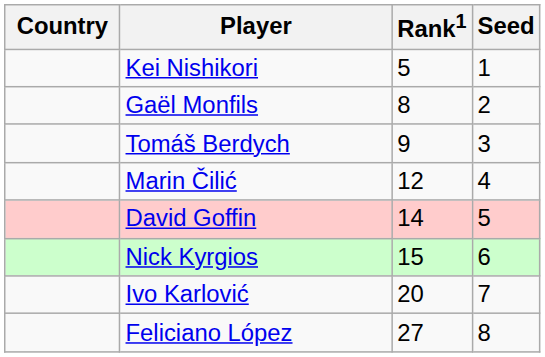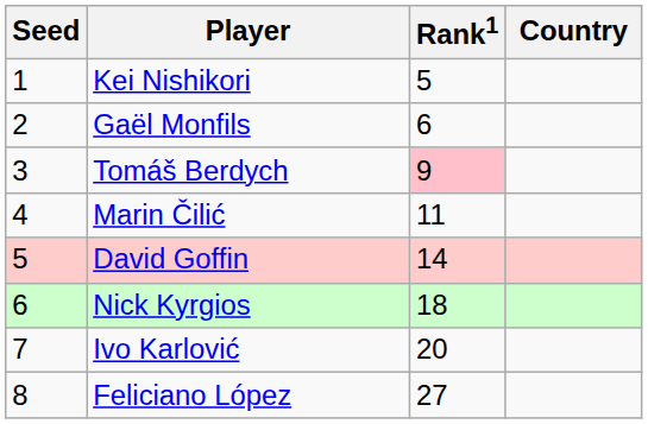 <table class="sortable wikitable">
 <tr>
-<th width="70">Country</th>
+<th>Seed</th>
 <th width="175">Player</th>
 <th>Rank<sup>1</sup></th>
-<th>Seed</th>
+<th width="70">Country</th>
 </tr>
 <tr>
-<td></td>
+<td>1</td>
 <td><a href='#'>Kei Nishikori</a></td>
 <td>5</td>
-<td>1</td>
+<td></td>
 </tr>
 <tr>
+<td>2</td>
+<td><a href='#'>Gaël Monfils</a></td>
+<td>6</td>
 <td></td>
-<td><a href='#'>Gaël Monfils</a></td>
-<td>8</td>
-<td>2</td>
 </tr>
 <tr>
+<td>3</td>
+<td><a href='#'>Tomáš Berdych</a></td>
+<td style="background: pink;">9</td>
 <td></td>
-<td><a href='#'>Tomáš Berdych</a></td>
-<td>9</td>
-<td>3</td>
 </tr>
 <tr>
+<td>4</td>
+<td><a href='#'>Marin Čilić</a></td>
+<td>11</td>
 <td></td>
-<td><a href='#'>Marin Čilić</a></td>
-<td>12</td>
-<td>4</td>
 </tr>
 <tr bgcolor=#fcc>
-<td></td>
+<td>5</td>
 <td><a href='#'>David Goffin</a></td>
 <td>14</td>
-<td>5</td>
+<td></td>
 </tr>
 <tr bgcolor=#cfc>
+<td>6</td>
+<td><a href='#'>Nick Kyrgios</a></td>
+<td>18</td>
 <td></td>
-<td><a href='#'>Nick Kyrgios</a></td>
-<td>15</td>
-<td>6</td>
 </tr>
 <tr>
-<td></td>
+<td>7</td>
 <td><a href='#'>Ivo Karlović</a></td>
 <td>20</td>
-<td>7</td>
+<td></td>
 </tr>
 <tr>
-<td></td>
+<td>8</td>
 <td><a href='#'>Feliciano López</a></td>
 <td>27</td>
-<td>8</td>
+<td></td>
 </tr>
 </table>
